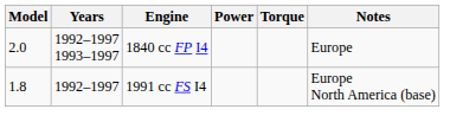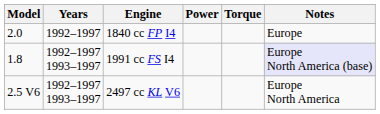 <table class=wikitable>
 <tr>
 <th>Model</th>
 <th>Years</th>
 <th>Engine</th>
 <th>Power</th>
 <th>Torque</th>
 <th>Notes</th>
 </tr>
 <tr>
 <td>2.0</td>
-<td>1992–1997<br>1993–1997</td>
+<td>1992–1997</td>
 <td>1840 cc <em><a href='#'>FP</a></em> <a href='#'>I4</a></td>
 <td></td>
 <td></td>
 <td>Europe</td>
 </tr>
 <tr>
 <td>1.8</td>
-<td>1992–1997</td>
+<td>1992–1997<br>1993–1997</td>
 <td>1991 cc <em><a href='#'>FS</a></em> I4</td>
 <td><br></td>
 <td><br></td>
-<td>Europe<br>North America (base)</td>
+<td style="background: lavender;">Europe<br>North America (base)</td>
+</tr>
+<tr>
+<td>2.5 V6</td>
+<td>1992–1997<br>1993–1997</td>
+<td>2497 cc <em><a href='#'>KL</a></em> <a href='#'>V6</a></td>
+<td><br></td>
+<td><br></td>
+<td>Europe<br>North America</td>
 </tr>
 </table>
